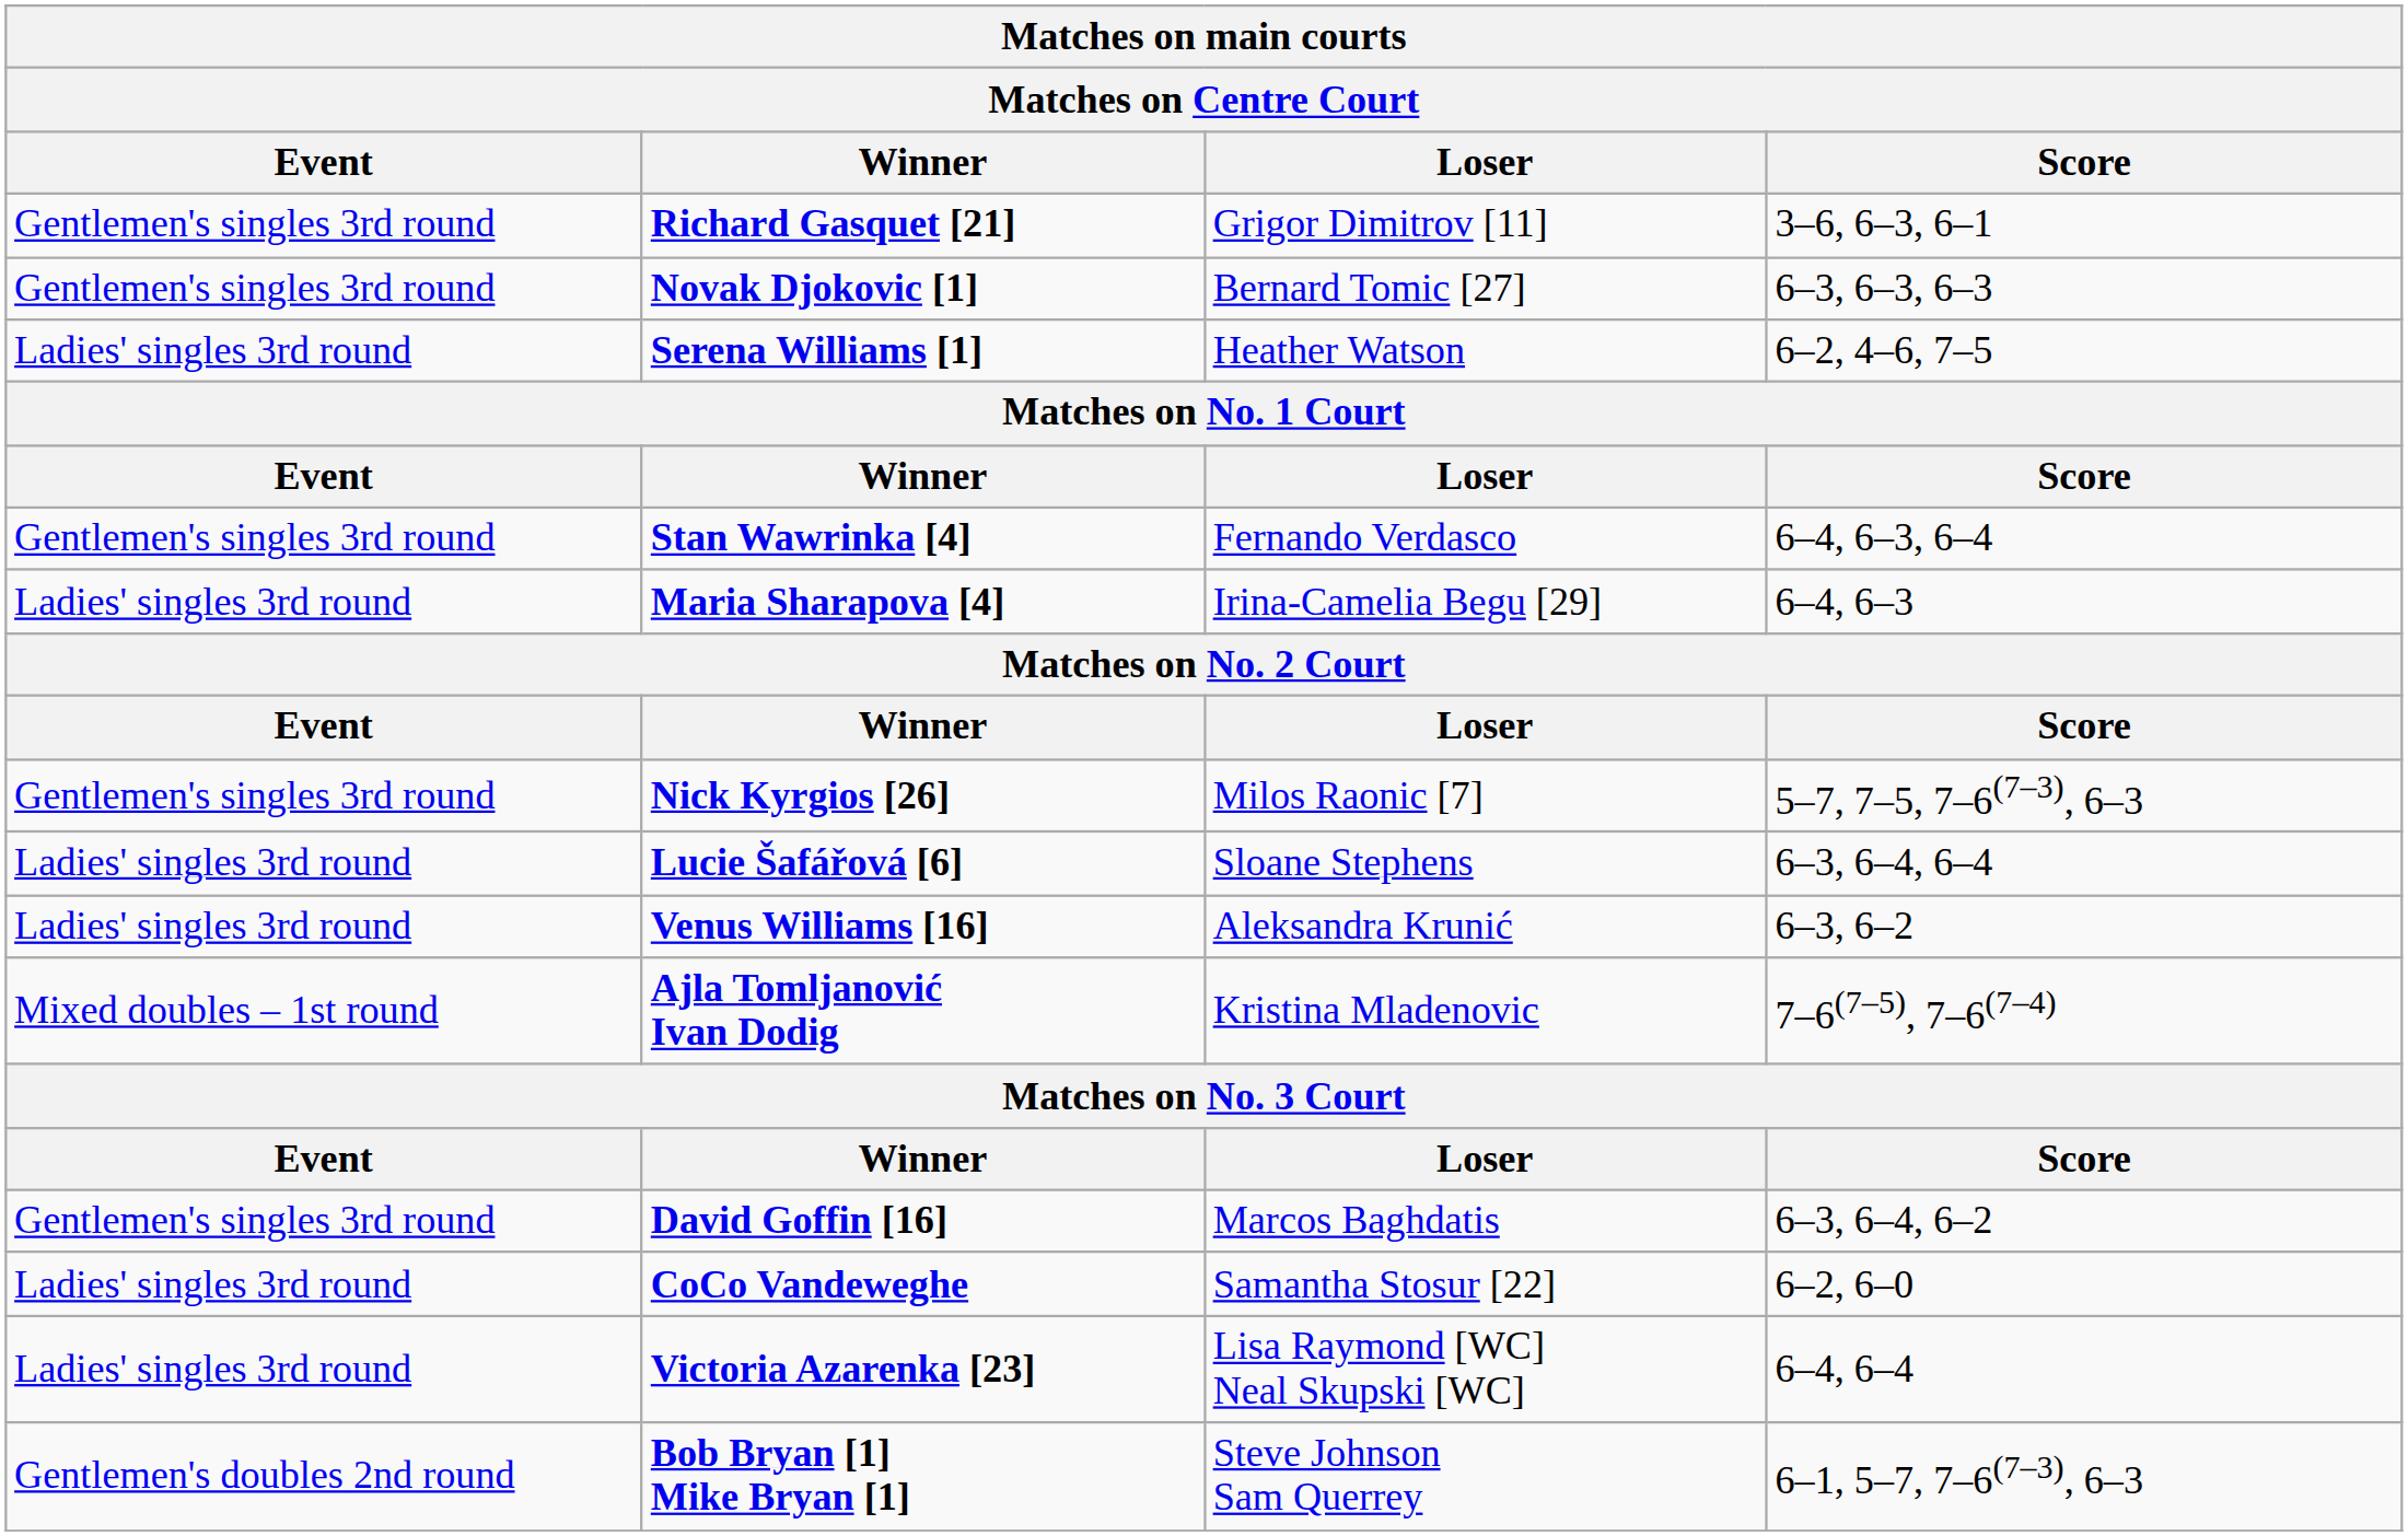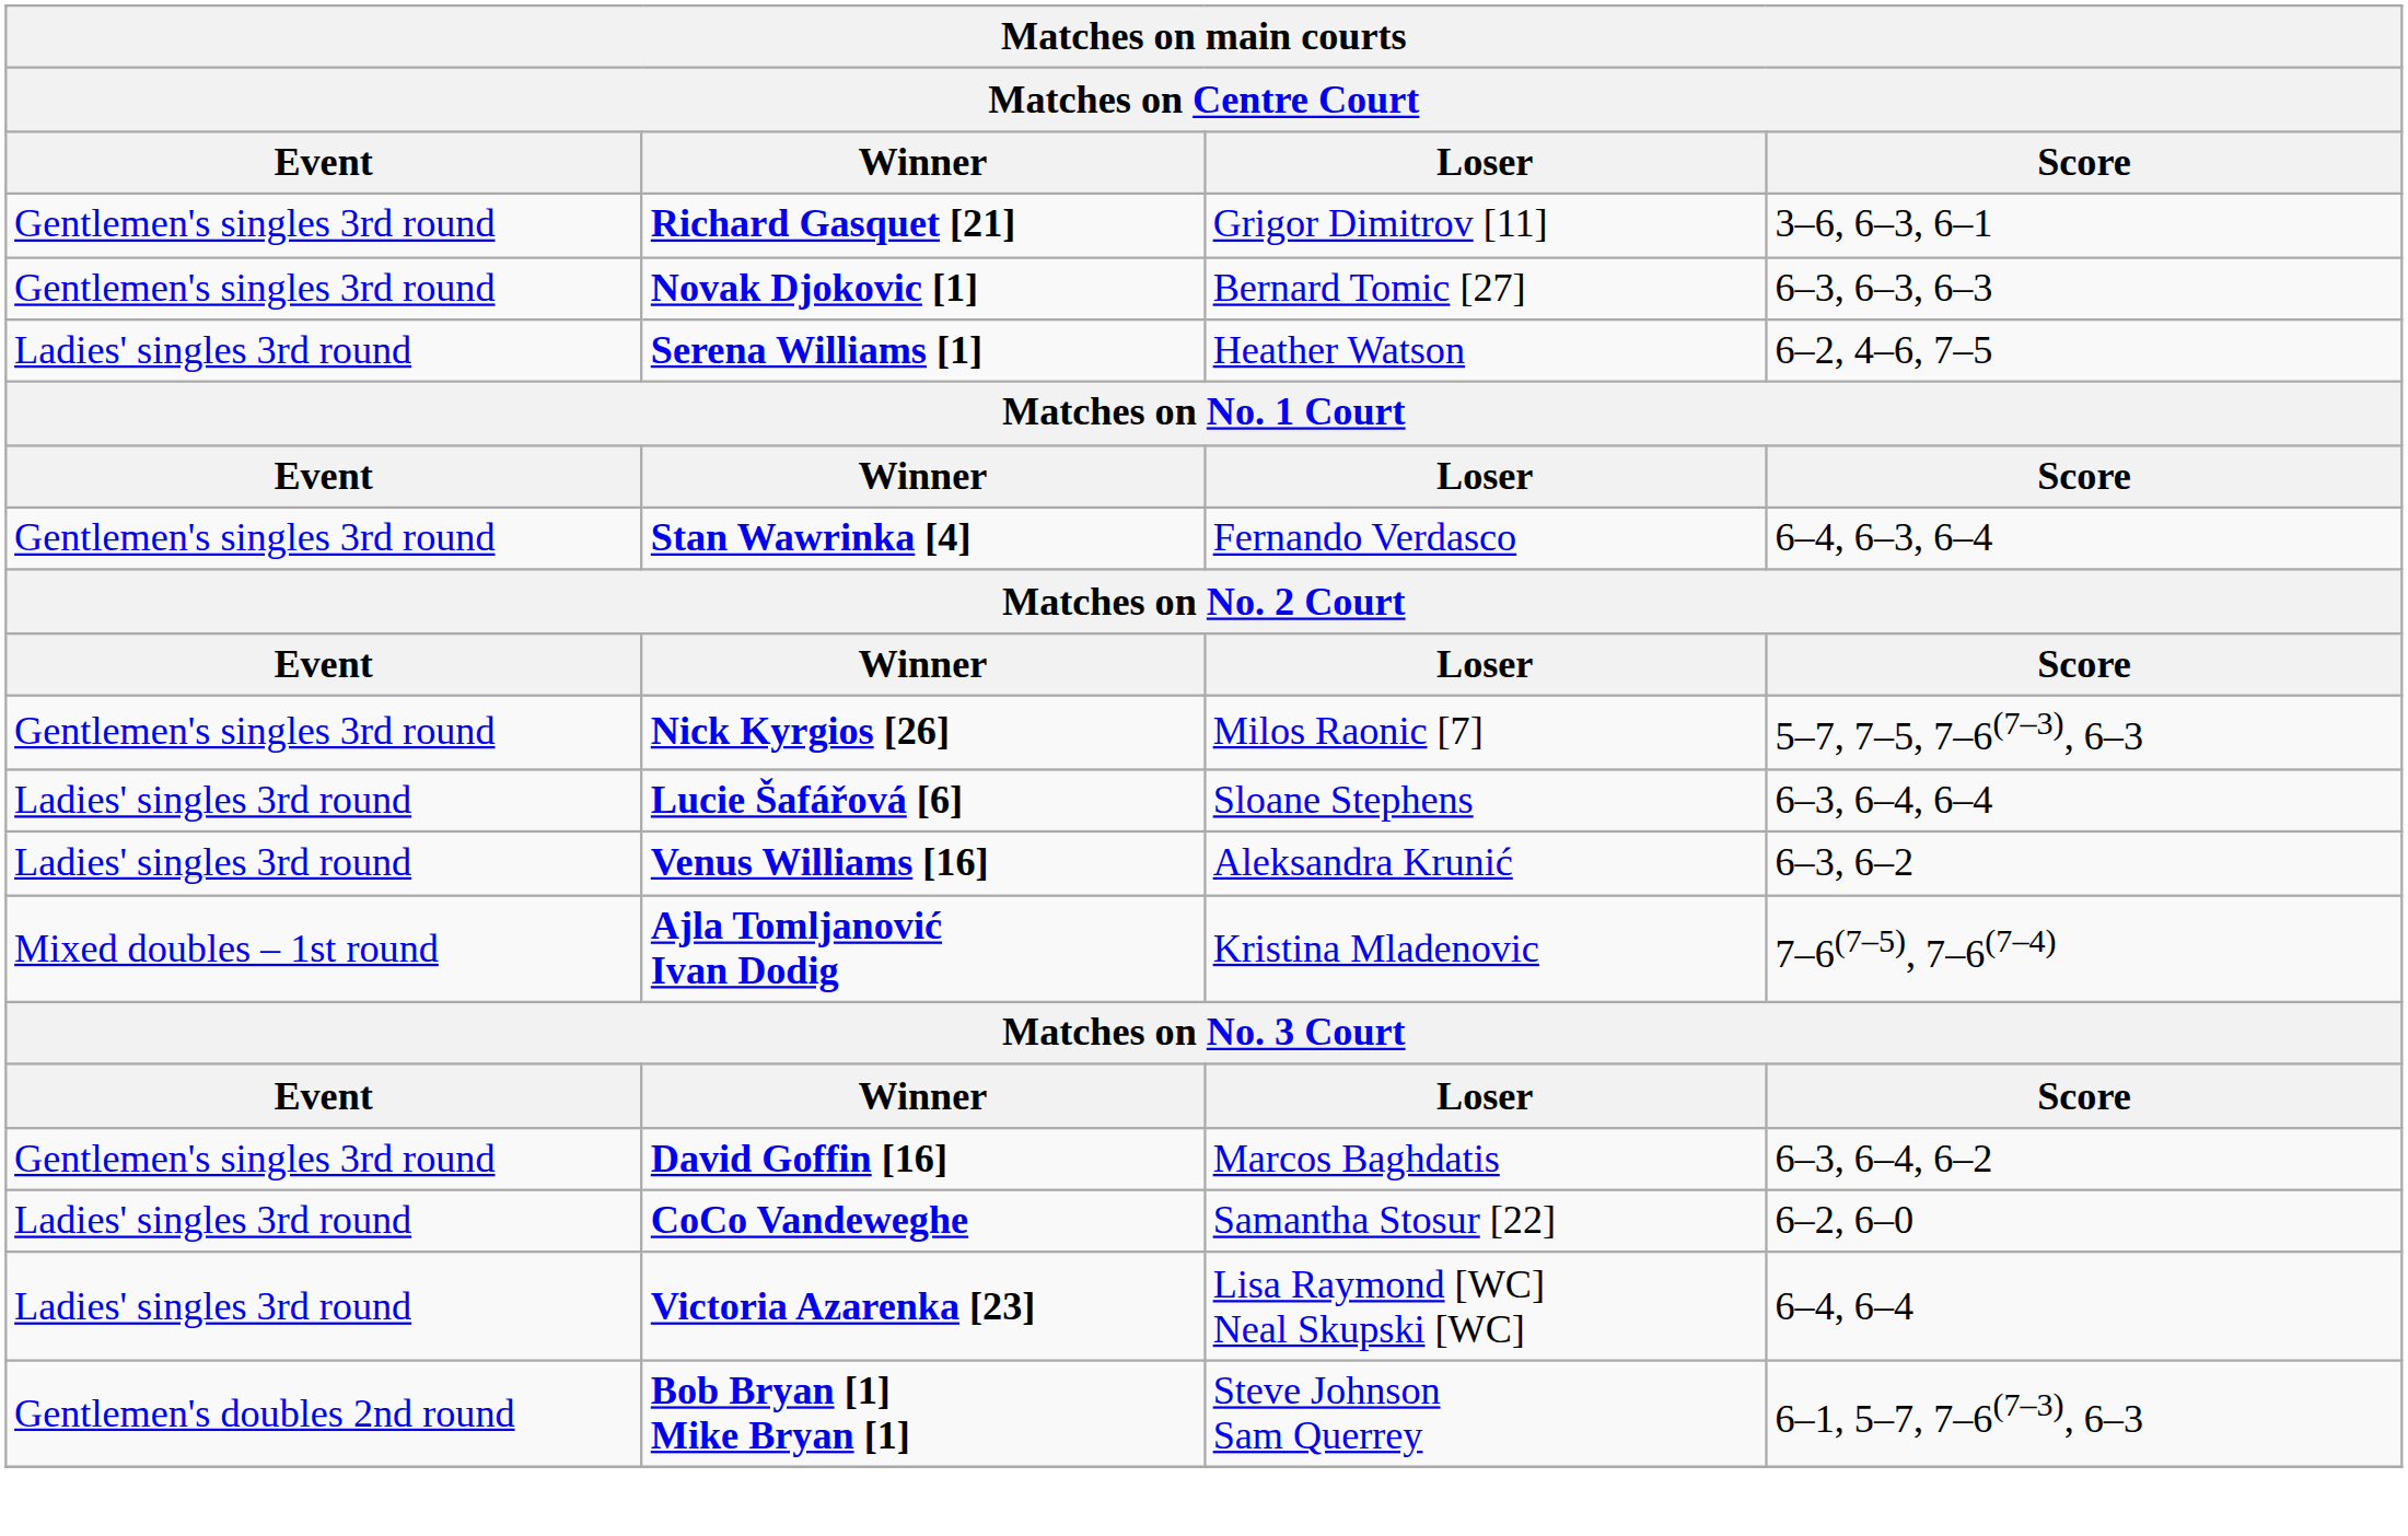 <table class="wikitable collapsible uncollapsed" style="margin:auto;">
 <tr>
 <th colspan="4" style="white-space:nowrap;">Matches on main courts</th>
 </tr>
 <tr>
 <th colspan="4"><strong>Matches on <a href='#'>Centre Court</a></strong></th>
 </tr>
 <tr>
 <th width=250>Event</th>
 <th width=220>Winner</th>
 <th width=220>Loser</th>
 <th width=250>Score</th>
 </tr>
 <tr>
 <td><a href='#'>Gentlemen's singles 3rd round</a></td>
 <td><strong> <a href='#'>Richard Gasquet</a> [21]</strong></td>
 <td> <a href='#'>Grigor Dimitrov</a> [11]</td>
 <td>3–6, 6–3, 6–1</td>
 </tr>
 <tr>
 <td><a href='#'>Gentlemen's singles 3rd round</a></td>
 <td><strong> <a href='#'>Novak Djokovic</a> [1]</strong></td>
 <td> <a href='#'>Bernard Tomic</a> [27]</td>
 <td>6–3, 6–3, 6–3</td>
 </tr>
 <tr>
 <td><a href='#'>Ladies' singles 3rd round</a></td>
 <td><strong> <a href='#'>Serena Williams</a> [1]</strong></td>
 <td> <a href='#'>Heather Watson</a></td>
 <td>6–2, 4–6, 7–5</td>
 </tr>
 <tr>
 <th colspan="4"><strong>Matches on <a href='#'>No. 1 Court</a></strong></th>
 </tr>
 <tr>
 <th width=250>Event</th>
 <th width=220>Winner</th>
 <th width=220>Loser</th>
 <th width=220>Score</th>
 </tr>
 <tr>
 <td><a href='#'>Gentlemen's singles 3rd round</a></td>
 <td><strong> <a href='#'>Stan Wawrinka</a> [4]</strong></td>
 <td> <a href='#'>Fernando Verdasco</a></td>
 <td>6–4, 6–3, 6–4</td>
-</tr>
-<tr>
-<td><a href='#'>Ladies' singles 3rd round</a></td>
-<td><strong> <a href='#'>Maria Sharapova</a> [4]</strong></td>
-<td> <a href='#'>Irina-Camelia Begu</a> [29]</td>
-<td>6–4, 6–3</td>
 </tr>
 <tr>
 <th colspan="4"><strong>Matches on <a href='#'>No. 2 Court</a></strong></th>
 </tr>
 <tr>
 <th width=250>Event</th>
 <th width=220>Winner</th>
 <th width=220>Loser</th>
 <th width=220>Score</th>
 </tr>
 <tr>
 <td><a href='#'>Gentlemen's singles 3rd round</a></td>
 <td><strong> <a href='#'>Nick Kyrgios</a> [26]</strong></td>
 <td> <a href='#'>Milos Raonic</a> [7]</td>
 <td>5–7, 7–5, 7–6<sup>(7–3)</sup>, 6–3</td>
 </tr>
 <tr>
 <td><a href='#'>Ladies' singles 3rd round</a></td>
 <td><strong> <a href='#'>Lucie Šafářová</a> [6]</strong></td>
 <td> <a href='#'>Sloane Stephens</a></td>
 <td>6–3, 6–4, 6–4</td>
 </tr>
 <tr>
 <td><a href='#'>Ladies' singles 3rd round</a></td>
 <td><strong> <a href='#'>Venus Williams</a> [16]</strong></td>
 <td> <a href='#'>Aleksandra Krunić</a></td>
 <td>6–3, 6–2</td>
 </tr>
 <tr>
 <td><a href='#'>Mixed doubles – 1st round</a></td>
 <td><strong> <a href='#'>Ajla Tomljanović</a> <br>  <a href='#'>Ivan Dodig</a></strong></td>
 <td> <a href='#'>Kristina Mladenovic</a></td>
 <td>7–6<sup>(7–5)</sup>, 7–6<sup>(7–4)</sup></td>
 </tr>
 <tr>
 <th colspan="4"><strong>Matches on <a href='#'>No. 3 Court</a></strong></th>
 </tr>
 <tr>
 <th width=250>Event</th>
 <th width=220>Winner</th>
 <th width=220>Loser</th>
 <th width=220>Score</th>
 </tr>
 <tr>
 <td><a href='#'>Gentlemen's singles 3rd round</a></td>
 <td><strong> <a href='#'>David Goffin</a> [16]</strong></td>
 <td> <a href='#'>Marcos Baghdatis</a></td>
 <td>6–3, 6–4, 6–2</td>
 </tr>
 <tr>
 <td><a href='#'>Ladies' singles 3rd round</a></td>
 <td><strong> <a href='#'>CoCo Vandeweghe</a></strong></td>
 <td> <a href='#'>Samantha Stosur</a> [22]</td>
 <td>6–2, 6–0</td>
 </tr>
 <tr>
 <td><a href='#'>Ladies' singles 3rd round</a></td>
 <td><strong> <a href='#'>Victoria Azarenka</a> [23]</strong></td>
 <td> <a href='#'>Lisa Raymond</a> [WC] <br>  <a href='#'>Neal Skupski</a> [WC]</td>
 <td>6–4, 6–4</td>
 </tr>
 <tr>
 <td><a href='#'>Gentlemen's doubles 2nd round</a></td>
 <td><strong> <a href='#'>Bob Bryan</a> [1] <br>  <a href='#'>Mike Bryan</a> [1]</strong></td>
 <td> <a href='#'>Steve Johnson</a> <br>  <a href='#'>Sam Querrey</a></td>
 <td>6–1, 5–7, 7–6<sup>(7–3)</sup>, 6–3</td>
 </tr>
 <tr>
 </tr>
 </table>
